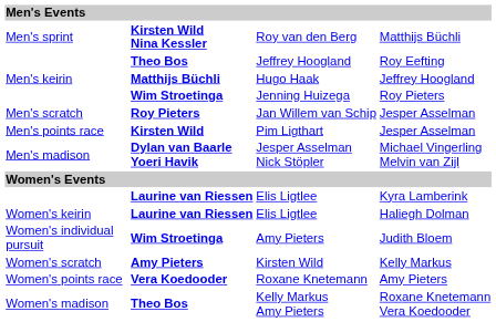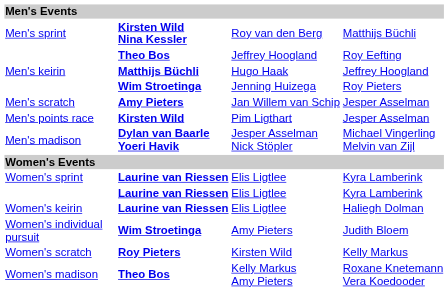 <table>
 <tr bgcolor="#cccccc">
 <td colspan=4><strong>Men's Events</strong></td>
 </tr>
 <tr>
 <td><a href='#'>Men's sprint</a></td>
 <td><strong><a href='#'>Kirsten Wild</a></strong><br><strong><a href='#'>Nina Kessler</a></strong></td>
 <td><a href='#'>Roy van den Berg</a></td>
 <td><a href='#'>Matthijs Büchli</a></td>
 </tr>
 <tr>
 <td></td>
 <td><strong><a href='#'>Theo Bos</a></strong></td>
 <td><a href='#'>Jeffrey Hoogland</a></td>
 <td><a href='#'>Roy Eefting</a></td>
 </tr>
 <tr>
 <td><a href='#'>Men's keirin</a></td>
 <td><strong><a href='#'>Matthijs Büchli</a></strong></td>
 <td><a href='#'>Hugo Haak</a></td>
 <td><a href='#'>Jeffrey Hoogland</a></td>
 </tr>
 <tr>
 <td></td>
 <td><strong><a href='#'>Wim Stroetinga</a></strong></td>
 <td><a href='#'>Jenning Huizega</a></td>
 <td><a href='#'>Roy Pieters</a></td>
 </tr>
 <tr>
 <td><a href='#'>Men's scratch</a></td>
-<td><strong><a href='#'>Roy Pieters</a></strong></td>
+<td><strong><a href='#'>Amy Pieters</a></strong></td>
 <td><a href='#'>Jan Willem van Schip</a></td>
 <td><a href='#'>Jesper Asselman</a></td>
 </tr>
 <tr>
 <td><a href='#'>Men's points race</a></td>
 <td><strong><a href='#'>Kirsten Wild</a></strong></td>
 <td><a href='#'>Pim Ligthart</a></td>
 <td><a href='#'>Jesper Asselman</a></td>
 </tr>
 <tr>
 <td><a href='#'>Men's madison</a></td>
 <td><strong><a href='#'>Dylan van Baarle</a></strong><br><strong><a href='#'>Yoeri Havik</a></strong></td>
 <td><a href='#'>Jesper Asselman</a><br><a href='#'>Nick Stöpler</a></td>
 <td><a href='#'>Michael Vingerling</a><br><a href='#'>Melvin van Zijl</a></td>
 </tr>
 <tr bgcolor="#cccccc">
 <td colspan=4><strong>Women's Events</strong></td>
+</tr>
+<tr>
+<td><a href='#'>Women's sprint</a></td>
+<td><strong><a href='#'>Laurine van Riessen</a></strong></td>
+<td><a href='#'>Elis Ligtlee</a></td>
+<td><a href='#'>Kyra Lamberink</a></td>
 </tr>
 <tr>
 <td></td>
 <td><strong><a href='#'>Laurine van Riessen</a></strong></td>
 <td><a href='#'>Elis Ligtlee</a></td>
 <td><a href='#'>Kyra Lamberink</a></td>
 </tr>
 <tr>
 <td><a href='#'>Women's keirin</a></td>
 <td><strong><a href='#'>Laurine van Riessen</a></strong></td>
 <td><a href='#'>Elis Ligtlee</a></td>
 <td><a href='#'>Haliegh Dolman</a></td>
 </tr>
 <tr>
 <td width=155><a href='#'>Women's individual pursuit</a></td>
 <td><strong><a href='#'>Wim Stroetinga</a></strong></td>
 <td><a href='#'>Amy Pieters</a></td>
 <td><a href='#'>Judith Bloem</a></td>
 </tr>
 <tr>
 <td><a href='#'>Women's scratch</a></td>
-<td><strong><a href='#'>Amy Pieters</a></strong></td>
+<td><strong><a href='#'>Roy Pieters</a></strong></td>
 <td><a href='#'>Kirsten Wild</a></td>
 <td><a href='#'>Kelly Markus</a></td>
-</tr>
-<tr>
-<td><a href='#'>Women's points race</a></td>
-<td><strong><a href='#'>Vera Koedooder</a></strong></td>
-<td><a href='#'>Roxane Knetemann</a></td>
-<td><a href='#'>Amy Pieters</a></td>
 </tr>
 <tr>
 <td><a href='#'>Women's madison</a></td>
 <td><strong><a href='#'>Theo Bos</a></strong></td>
 <td><a href='#'>Kelly Markus</a><br><a href='#'>Amy Pieters</a></td>
 <td><a href='#'>Roxane Knetemann</a><br><a href='#'>Vera Koedooder</a></td>
 </tr>
 </table>
